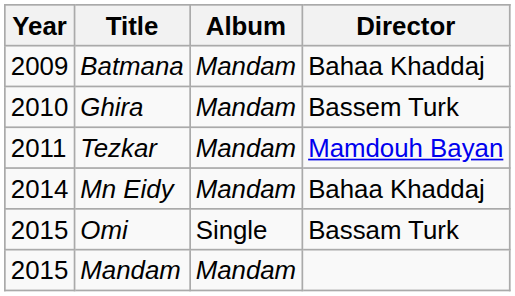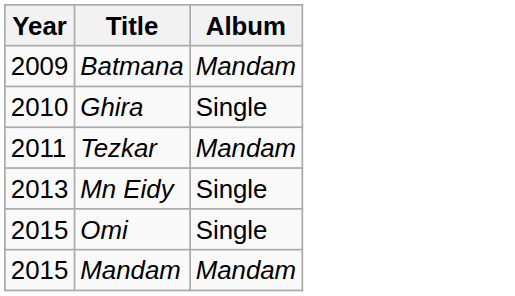 <table class="wikitable" style="font-size: 95%;">
 <tr>
 <th>Year</th>
 <th>Title</th>
 <th>Album</th>
-<th>Director</th>
 </tr>
 <tr>
 <td>2009</td>
 <td><em>Batmana</em></td>
 <td><em>Mandam</em></td>
-<td>Bahaa Khaddaj</td>
 </tr>
 <tr>
 <td>2010</td>
 <td><em>Ghira</em></td>
-<td><em>Mandam</em></td>
-<td>Bassem Turk</td>
+<td>Single</td>
 </tr>
 <tr>
 <td>2011</td>
 <td><em>Tezkar</em></td>
 <td><em>Mandam</em></td>
-<td><a href='#'>Mamdouh Bayan</a></td>
 </tr>
 <tr>
-<td>2014</td>
+<td>2013</td>
 <td><em>Mn Eidy</em></td>
-<td><em>Mandam</em></td>
-<td>Bahaa Khaddaj</td>
+<td>Single</td>
 </tr>
 <tr>
 <td>2015</td>
 <td><em>Omi</em></td>
 <td>Single</td>
-<td>Bassam Turk</td>
 </tr>
 <tr>
 <td>2015</td>
 <td><em>Mandam</em></td>
 <td><em>Mandam</em></td>
-<td></td>
 </tr>
 </table>
